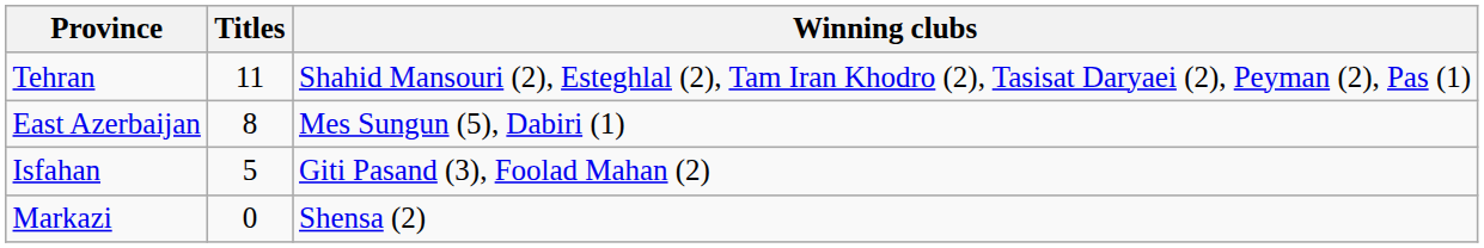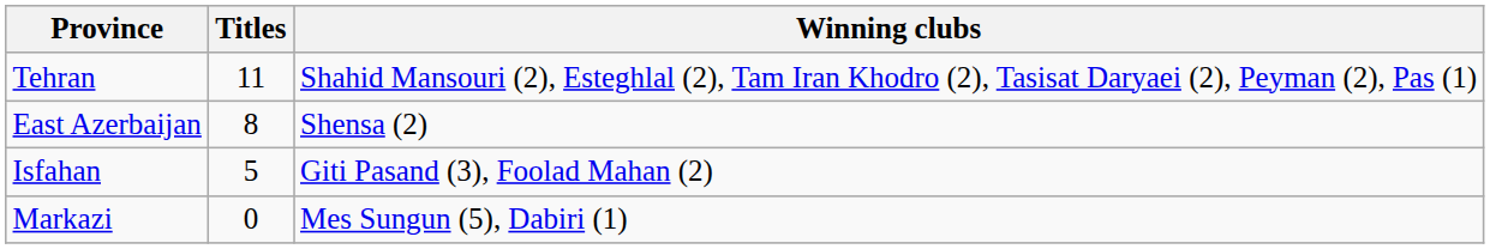 <table class="wikitable">
 <tr>
 <th>Province</th>
 <th>Titles</th>
 <th>Winning clubs</th>
 </tr>
 <tr>
 <td><a href='#'>Tehran</a></td>
 <td style="text-align:center;">11</td>
 <td><a href='#'>Shahid Mansouri</a> (2), <a href='#'>Esteghlal</a> (2), <a href='#'>Tam Iran Khodro</a> (2), <a href='#'>Tasisat Daryaei</a> (2), <a href='#'>Peyman</a> (2), <a href='#'>Pas</a> (1)</td>
 </tr>
 <tr>
 <td><a href='#'>East Azerbaijan</a></td>
 <td style="text-align:center;">8</td>
-<td><a href='#'>Mes Sungun</a> (5), <a href='#'>Dabiri</a> (1)</td>
+<td><a href='#'>Shensa</a> (2)</td>
 </tr>
 <tr>
 <td><a href='#'>Isfahan</a></td>
 <td style="text-align:center;">5</td>
 <td><a href='#'>Giti Pasand</a> (3), <a href='#'>Foolad Mahan</a> (2)</td>
 </tr>
 <tr>
 <td><a href='#'>Markazi</a></td>
 <td style="text-align:center;">0</td>
-<td><a href='#'>Shensa</a> (2)</td>
+<td><a href='#'>Mes Sungun</a> (5), <a href='#'>Dabiri</a> (1)</td>
 </tr>
 </table>
